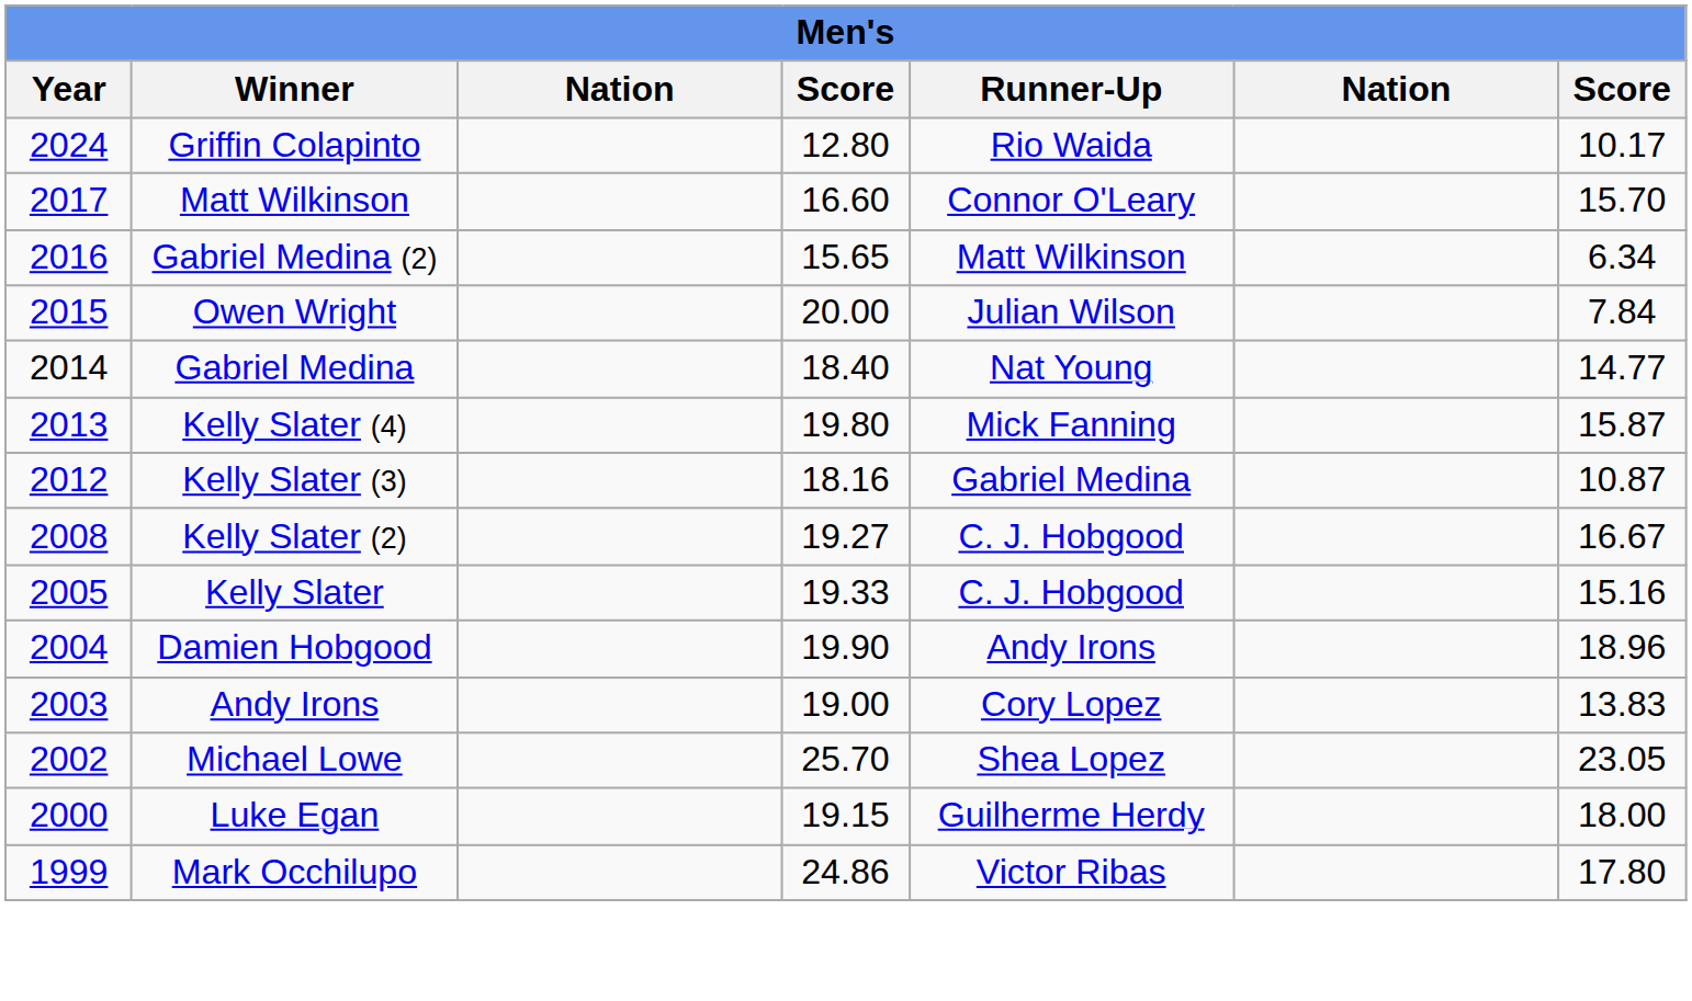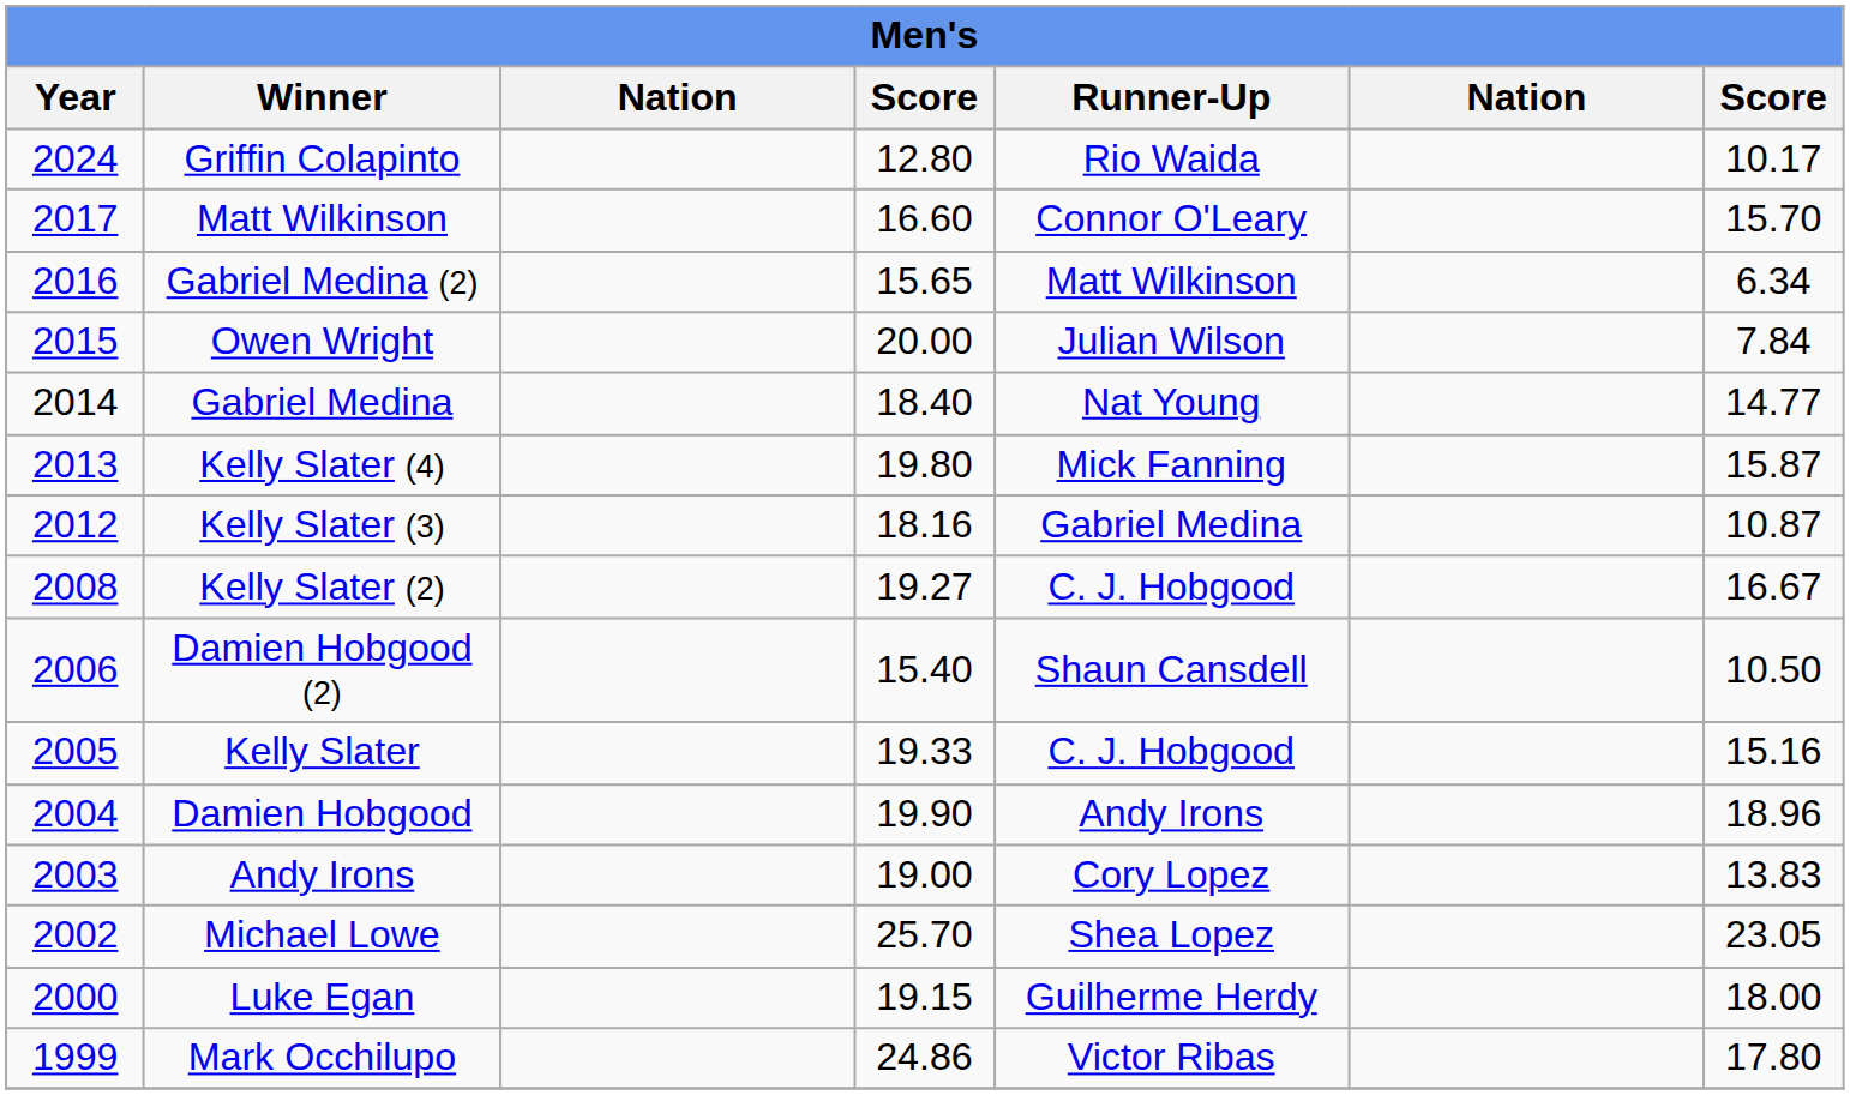 <table class="wikitable" border="1">
 <tr>
 <td colspan="7"  style="text-align:center; background:#6495ed;"><strong>Men's</strong></td>
 </tr>
 <tr>
 <th width=50>Year</th>
 <th width=140>Winner</th>
 <th width=140>Nation</th>
 <th width=50>Score</th>
 <th width=140>Runner-Up</th>
 <th width=140>Nation</th>
 <th width=50>Score</th>
 </tr>
 <tr>
 <td align=center><a href='#'>2024</a></td>
 <td align=center><a href='#'>Griffin Colapinto</a></td>
 <td></td>
 <td align=center>12.80</td>
 <td align=center><a href='#'>Rio Waida</a></td>
 <td></td>
 <td align=center>10.17</td>
 </tr>
 <tr>
 <td align=center><a href='#'>2017</a></td>
 <td align=center><a href='#'>Matt Wilkinson</a></td>
 <td></td>
 <td align=center>16.60</td>
 <td align=center><a href='#'>Connor O'Leary</a></td>
 <td></td>
 <td align=center>15.70</td>
 </tr>
 <tr>
 <td align=center><a href='#'>2016</a></td>
 <td align=center><a href='#'>Gabriel Medina</a> <small>(2)</small></td>
 <td></td>
 <td align=center>15.65</td>
 <td align=center><a href='#'>Matt Wilkinson</a></td>
 <td></td>
 <td align=center>6.34</td>
 </tr>
 <tr>
 <td align=center><a href='#'>2015</a></td>
 <td align=center><a href='#'>Owen Wright</a></td>
 <td></td>
 <td align=center>20.00</td>
 <td align=center><a href='#'>Julian Wilson</a></td>
 <td></td>
 <td align=center>7.84</td>
 </tr>
 <tr>
 <td align=center>2014</td>
 <td align=center><a href='#'>Gabriel Medina</a></td>
 <td></td>
 <td align=center>18.40</td>
 <td align=center><a href='#'>Nat Young</a></td>
 <td></td>
 <td align=center>14.77</td>
 </tr>
 <tr>
 <td align=center><a href='#'>2013</a></td>
 <td align=center><a href='#'>Kelly Slater</a> <small>(4)</small></td>
 <td></td>
 <td align=center>19.80</td>
 <td align=center><a href='#'>Mick Fanning</a></td>
 <td></td>
 <td align=center>15.87</td>
 </tr>
 <tr>
 <td align=center><a href='#'>2012</a></td>
 <td align=center><a href='#'>Kelly Slater</a> <small>(3)</small></td>
 <td></td>
 <td align=center>18.16</td>
 <td align=center><a href='#'>Gabriel Medina</a></td>
 <td></td>
 <td align=center>10.87</td>
 </tr>
 <tr>
 <td align=center><a href='#'>2008</a></td>
 <td align=center><a href='#'>Kelly Slater</a> <small>(2)</small></td>
 <td></td>
 <td align=center>19.27</td>
 <td align=center><a href='#'>C. J. Hobgood</a></td>
 <td></td>
 <td align=center>16.67</td>
 </tr>
 <tr>
+<td align=center><a href='#'>2006</a></td>
+<td align=center><a href='#'>Damien Hobgood</a> <small>(2)</small></td>
+<td></td>
+<td align=center>15.40</td>
+<td align=center><a href='#'>Shaun Cansdell</a></td>
+<td></td>
+<td align=center>10.50</td>
+</tr>
+<tr>
 <td align=center><a href='#'>2005</a></td>
 <td align=center><a href='#'>Kelly Slater</a></td>
 <td></td>
 <td align=center>19.33</td>
 <td align=center><a href='#'>C. J. Hobgood</a></td>
 <td></td>
 <td align=center>15.16</td>
 </tr>
 <tr>
 <td align=center><a href='#'>2004</a></td>
 <td align=center><a href='#'>Damien Hobgood</a></td>
 <td></td>
 <td align=center>19.90</td>
 <td align=center><a href='#'>Andy Irons</a></td>
 <td></td>
 <td align=center>18.96</td>
 </tr>
 <tr>
 <td align=center><a href='#'>2003</a></td>
 <td align=center><a href='#'>Andy Irons</a></td>
 <td></td>
 <td align=center>19.00</td>
 <td align=center><a href='#'>Cory Lopez</a></td>
 <td></td>
 <td align=center>13.83</td>
 </tr>
 <tr>
 <td align=center><a href='#'>2002</a></td>
 <td align=center><a href='#'>Michael Lowe</a></td>
 <td></td>
 <td align=center>25.70</td>
 <td align=center><a href='#'>Shea Lopez</a></td>
 <td></td>
 <td align=center>23.05</td>
 </tr>
 <tr>
 <td align=center><a href='#'>2000</a></td>
 <td align=center><a href='#'>Luke Egan</a></td>
 <td></td>
 <td align=center>19.15</td>
 <td align=center><a href='#'>Guilherme Herdy</a></td>
 <td></td>
 <td align=center>18.00</td>
 </tr>
 <tr>
 <td align=center><a href='#'>1999</a></td>
 <td align=center><a href='#'>Mark Occhilupo</a></td>
 <td></td>
 <td align=center>24.86</td>
 <td align=center><a href='#'>Victor Ribas</a></td>
 <td></td>
 <td align=center>17.80</td>
 </tr>
 <tr>
 </tr>
 </table>
